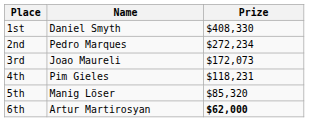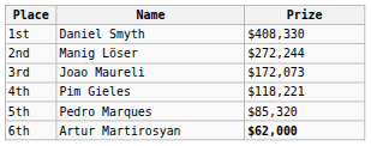 <table class="wikitable">
 <tr>
 <th style="width:50px;">Place</th>
 <th style="width:200px;">Name</th>
 <th style="width:125px;">Prize</th>
 </tr>
 <tr>
 <td>1st</td>
 <td> Daniel Smyth</td>
 <td>$408,330</td>
 </tr>
 <tr>
 <td>2nd</td>
-<td>  Pedro Marques</td>
-<td>$272,234</td>
+<td> Manig Löser</td>
+<td>$272,244</td>
 </tr>
 <tr>
 <td>3rd</td>
 <td> Joao Maureli</td>
 <td>$172,073</td>
 </tr>
 <tr>
 <td>4th</td>
 <td> Pim Gieles</td>
-<td>$118,231</td>
+<td>$118,221</td>
 </tr>
 <tr>
 <td>5th</td>
-<td> Manig Löser</td>
+<td>  Pedro Marques</td>
 <td>$85,320</td>
 </tr>
 <tr>
 <td>6th</td>
 <td> Artur Martirosyan</td>
 <td><strong>$62,000</strong></td>
 </tr>
 </table>
